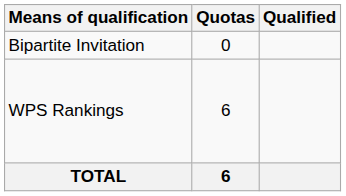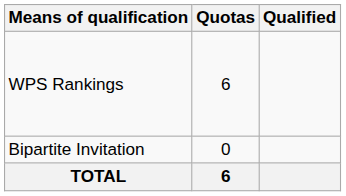 <table class = "wikitable">
 <tr>
 <th>Means of qualification</th>
 <th>Quotas</th>
 <th>Qualified</th>
 </tr>
 <tr>
+<td>WPS Rankings</td>
+<td align="center">6</td>
+<td><br><br><br><br><br></td>
+</tr>
+<tr>
 <td>Bipartite Invitation</td>
 <td align="center">0</td>
 <td></td>
-</tr>
-<tr>
-<td>WPS Rankings</td>
-<td align="center">6</td>
-<td><br><br><br><br><br></td>
 </tr>
 <tr>
 <th>TOTAL</th>
 <th>6</th>
 <th></th>
 </tr>
 </table>
